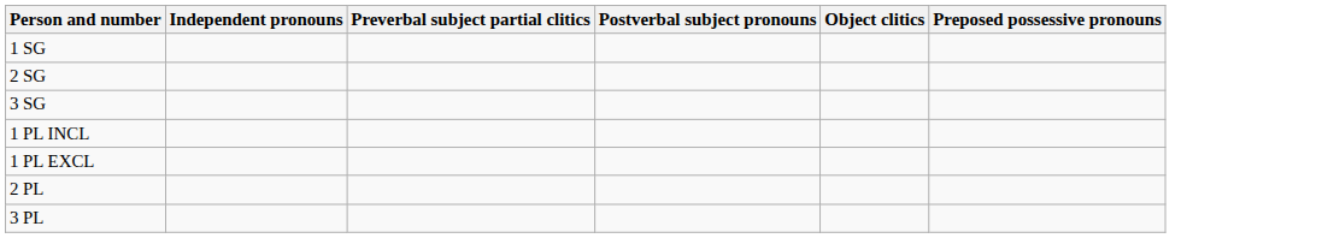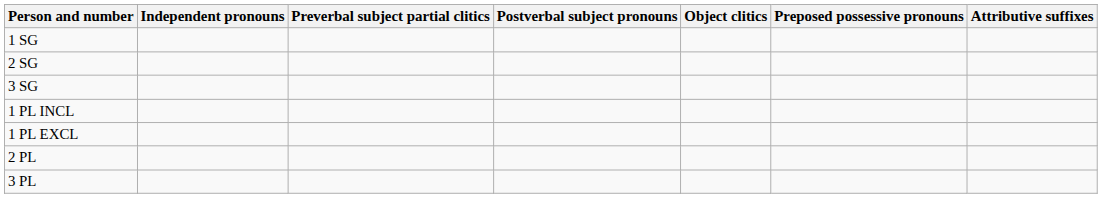 <table class="wikitable">
 <tr>
 <th>Person and number</th>
 <th>Independent pronouns</th>
 <th>Preverbal subject partial clitics</th>
 <th>Postverbal subject pronouns</th>
 <th>Object clitics</th>
 <th>Preposed possessive pronouns</th>
+<th>Attributive suffixes</th>
 </tr>
 <tr>
 <td>1 SG</td>
+<td></td>
 <td></td>
 <td></td>
 <td></td>
 <td></td>
 <td></td>
 </tr>
 <tr>
 <td>2 SG</td>
 <td></td>
 <td></td>
 <td></td>
 <td></td>
 <td></td>
+<td></td>
 </tr>
 <tr>
 <td>3 SG</td>
+<td></td>
 <td></td>
 <td></td>
 <td></td>
 <td></td>
 <td></td>
 </tr>
 <tr>
 <td>1 PL INCL</td>
 <td></td>
 <td></td>
 <td></td>
 <td></td>
 <td></td>
+<td></td>
 </tr>
 <tr>
 <td>1 PL EXCL</td>
+<td></td>
 <td></td>
 <td></td>
 <td></td>
 <td></td>
 <td></td>
 </tr>
 <tr>
 <td>2 PL</td>
 <td></td>
 <td></td>
 <td></td>
 <td></td>
 <td></td>
+<td></td>
 </tr>
 <tr>
 <td>3 PL</td>
 <td></td>
 <td></td>
 <td></td>
 <td></td>
 <td></td>
+<td></td>
 </tr>
 </table>
